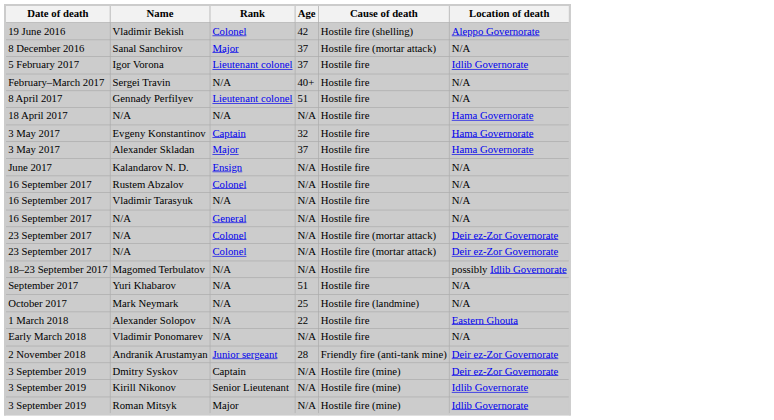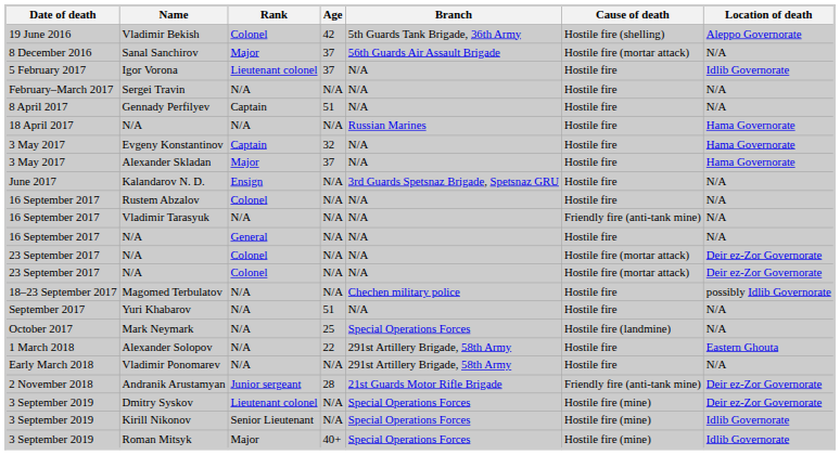 <table class="wikitable sortable" style="border:3px solid #cccccc; background:#cccccc;">
 <tr>
 <th>Date of death</th>
 <th>Name</th>
 <th>Rank</th>
 <th>Age</th>
+<th>Branch</th>
 <th>Cause of death</th>
 <th>Location of death</th>
 </tr>
 <tr>
 <td>19 June 2016</td>
 <td>Vladimir Bekish</td>
 <td><a href='#'>Colonel</a></td>
 <td>42</td>
+<td>5th Guards Tank Brigade, <a href='#'>36th Army</a></td>
 <td>Hostile fire (shelling)</td>
 <td><a href='#'>Aleppo Governorate</a></td>
 </tr>
 <tr>
 <td>8 December 2016</td>
 <td>Sanal Sanchirov</td>
 <td><a href='#'>Major</a></td>
 <td>37</td>
+<td><a href='#'>56th Guards Air Assault Brigade</a></td>
 <td>Hostile fire (mortar attack)</td>
 <td>N/A</td>
 </tr>
 <tr>
 <td>5 February 2017</td>
 <td>Igor Vorona</td>
 <td><a href='#'>Lieutenant colonel</a></td>
 <td>37</td>
+<td>N/A</td>
 <td>Hostile fire</td>
 <td><a href='#'>Idlib Governorate</a></td>
 </tr>
 <tr>
 <td>February–March 2017</td>
 <td>Sergei Travin</td>
 <td>N/A</td>
-<td>40+</td>
+<td>N/A</td>
+<td>N/A</td>
 <td>Hostile fire</td>
 <td>N/A</td>
 </tr>
 <tr>
 <td>8 April 2017</td>
 <td>Gennady Perfilyev</td>
-<td><a href='#'>Lieutenant colonel</a></td>
+<td>Captain</td>
 <td>51</td>
+<td>N/A</td>
 <td>Hostile fire</td>
 <td>N/A</td>
 </tr>
 <tr>
 <td>18 April 2017</td>
 <td>N/A</td>
 <td>N/A</td>
 <td>N/A</td>
+<td><a href='#'>Russian Marines</a></td>
 <td>Hostile fire</td>
 <td><a href='#'>Hama Governorate</a></td>
 </tr>
 <tr>
 <td>3 May 2017</td>
 <td>Evgeny Konstantinov</td>
 <td><a href='#'>Captain</a></td>
 <td>32</td>
+<td>N/A</td>
 <td>Hostile fire</td>
 <td><a href='#'>Hama Governorate</a></td>
 </tr>
 <tr>
 <td>3 May 2017</td>
 <td>Alexander Skladan</td>
 <td><a href='#'>Major</a></td>
 <td>37</td>
+<td>N/A</td>
 <td>Hostile fire</td>
 <td><a href='#'>Hama Governorate</a></td>
 </tr>
 <tr>
 <td>June 2017</td>
 <td>Kalandarov N. D.</td>
 <td><a href='#'>Ensign</a></td>
 <td>N/A</td>
+<td><a href='#'>3rd Guards Spetsnaz Brigade</a>, <a href='#'>Spetsnaz GRU</a></td>
 <td>Hostile fire</td>
 <td>N/A</td>
 </tr>
 <tr>
 <td>16 September 2017</td>
 <td>Rustem Abzalov</td>
 <td><a href='#'>Colonel</a></td>
+<td>N/A</td>
 <td>N/A</td>
 <td>Hostile fire</td>
 <td>N/A</td>
 </tr>
 <tr>
 <td>16 September 2017</td>
 <td>Vladimir Tarasyuk</td>
 <td>N/A</td>
 <td>N/A</td>
-<td>Hostile fire</td>
+<td>N/A</td>
+<td>Friendly fire (anti-tank mine)</td>
 <td>N/A</td>
 </tr>
 <tr>
 <td>16 September 2017</td>
 <td>N/A</td>
 <td><a href='#'>General</a></td>
+<td>N/A</td>
 <td>N/A</td>
 <td>Hostile fire</td>
 <td>N/A</td>
 </tr>
 <tr>
 <td>23 September 2017</td>
 <td>N/A</td>
 <td><a href='#'>Colonel</a></td>
 <td>N/A</td>
+<td>N/A</td>
 <td>Hostile fire (mortar attack)</td>
 <td><a href='#'>Deir ez-Zor Governorate</a></td>
 </tr>
 <tr>
 <td>23 September 2017</td>
 <td>N/A</td>
 <td><a href='#'>Colonel</a></td>
+<td>N/A</td>
 <td>N/A</td>
 <td>Hostile fire (mortar attack)</td>
 <td><a href='#'>Deir ez-Zor Governorate</a></td>
 </tr>
 <tr>
 <td>18–23 September 2017</td>
 <td>Magomed Terbulatov</td>
 <td>N/A</td>
 <td>N/A</td>
+<td><a href='#'>Chechen military police</a></td>
 <td>Hostile fire</td>
 <td>possibly <a href='#'>Idlib Governorate</a></td>
 </tr>
 <tr>
 <td>September 2017</td>
 <td>Yuri Khabarov</td>
 <td>N/A</td>
 <td>51</td>
+<td>N/A</td>
 <td>Hostile fire</td>
 <td>N/A</td>
 </tr>
 <tr>
 <td>October 2017</td>
 <td>Mark Neymark</td>
 <td>N/A</td>
 <td>25</td>
+<td><a href='#'>Special Operations Forces</a></td>
 <td>Hostile fire (landmine)</td>
 <td>N/A</td>
 </tr>
 <tr>
 <td>1 March 2018</td>
 <td>Alexander Solopov</td>
 <td>N/A</td>
 <td>22</td>
+<td>291st Artillery Brigade, <a href='#'>58th Army</a></td>
 <td>Hostile fire</td>
 <td><a href='#'>Eastern Ghouta</a></td>
 </tr>
 <tr>
 <td>Early March 2018</td>
 <td>Vladimir Ponomarev</td>
 <td>N/A</td>
 <td>N/A</td>
+<td>291st Artillery Brigade, <a href='#'>58th Army</a></td>
 <td>Hostile fire</td>
 <td>N/A</td>
 </tr>
 <tr>
 <td>2 November 2018</td>
 <td>Andranik Arustamyan</td>
 <td><a href='#'>Junior sergeant</a></td>
 <td>28</td>
+<td><a href='#'>21st Guards Motor Rifle Brigade</a></td>
 <td>Friendly fire (anti-tank mine)</td>
 <td><a href='#'>Deir ez-Zor Governorate</a></td>
 </tr>
 <tr>
 <td>3 September 2019</td>
 <td>Dmitry Syskov</td>
-<td>Captain</td>
+<td><a href='#'>Lieutenant colonel</a></td>
 <td>N/A</td>
+<td><a href='#'>Special Operations Forces</a></td>
 <td>Hostile fire (mine)</td>
 <td><a href='#'>Deir ez-Zor Governorate</a></td>
 </tr>
 <tr>
 <td>3 September 2019</td>
 <td>Kirill Nikonov</td>
 <td>Senior Lieutenant</td>
 <td>N/A</td>
+<td><a href='#'>Special Operations Forces</a></td>
 <td>Hostile fire (mine)</td>
 <td><a href='#'>Idlib Governorate</a></td>
 </tr>
 <tr>
 <td>3 September 2019</td>
 <td>Roman Mitsyk</td>
 <td>Major</td>
-<td>N/A</td>
+<td>40+</td>
+<td><a href='#'>Special Operations Forces</a></td>
 <td>Hostile fire (mine)</td>
 <td><a href='#'>Idlib Governorate</a></td>
 </tr>
 </table>
